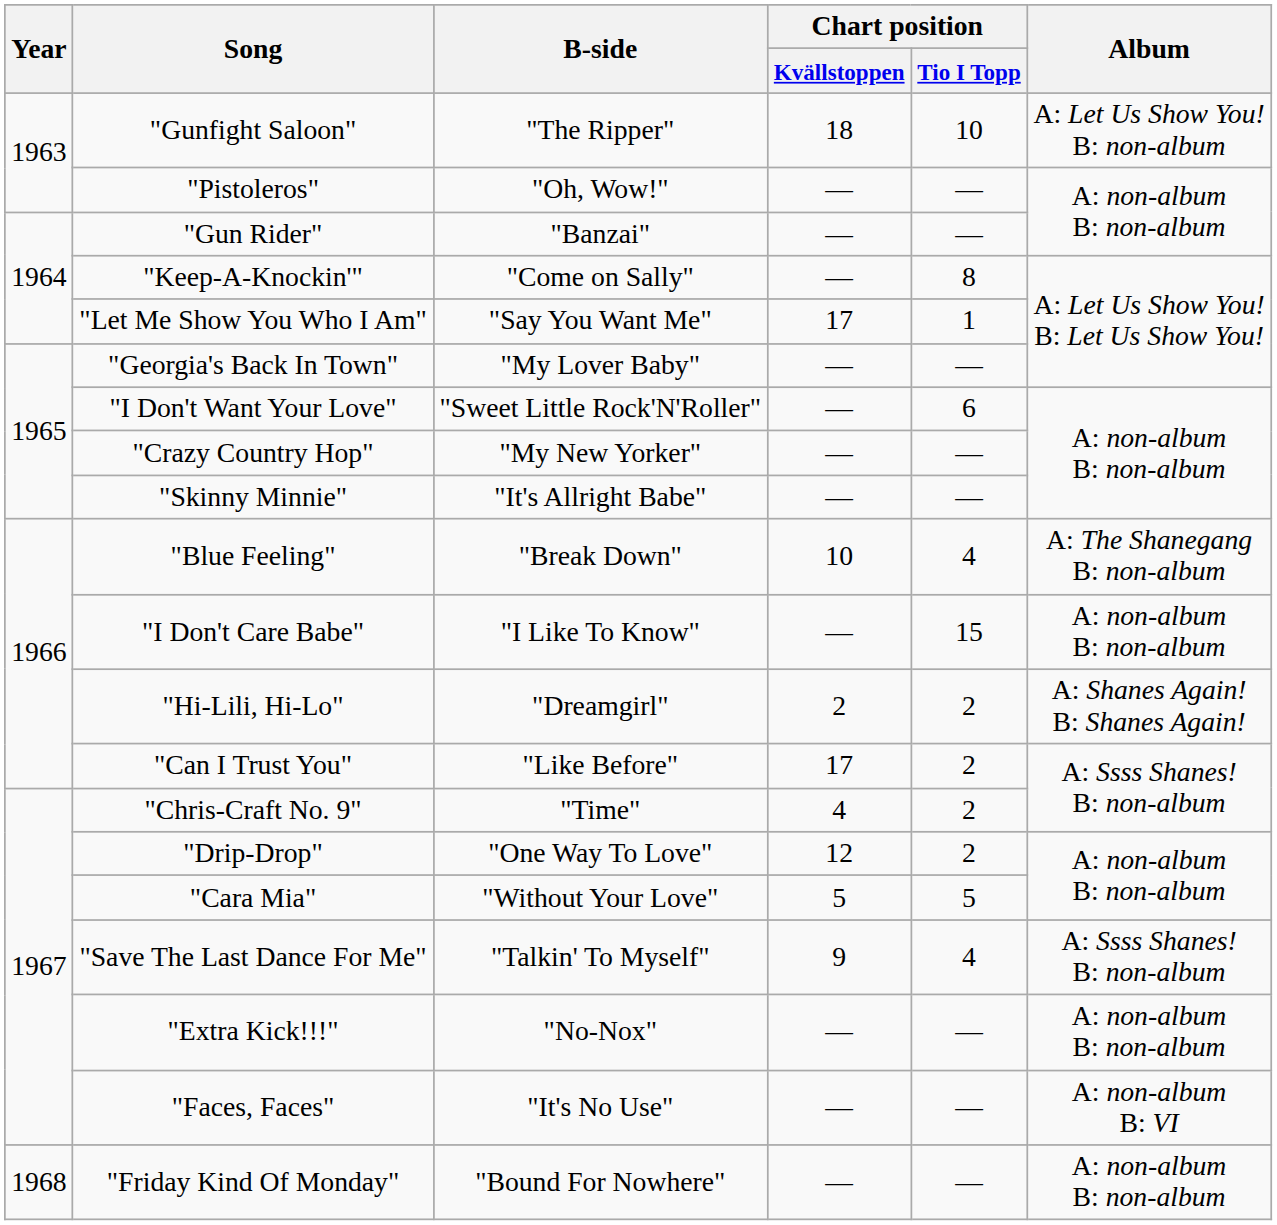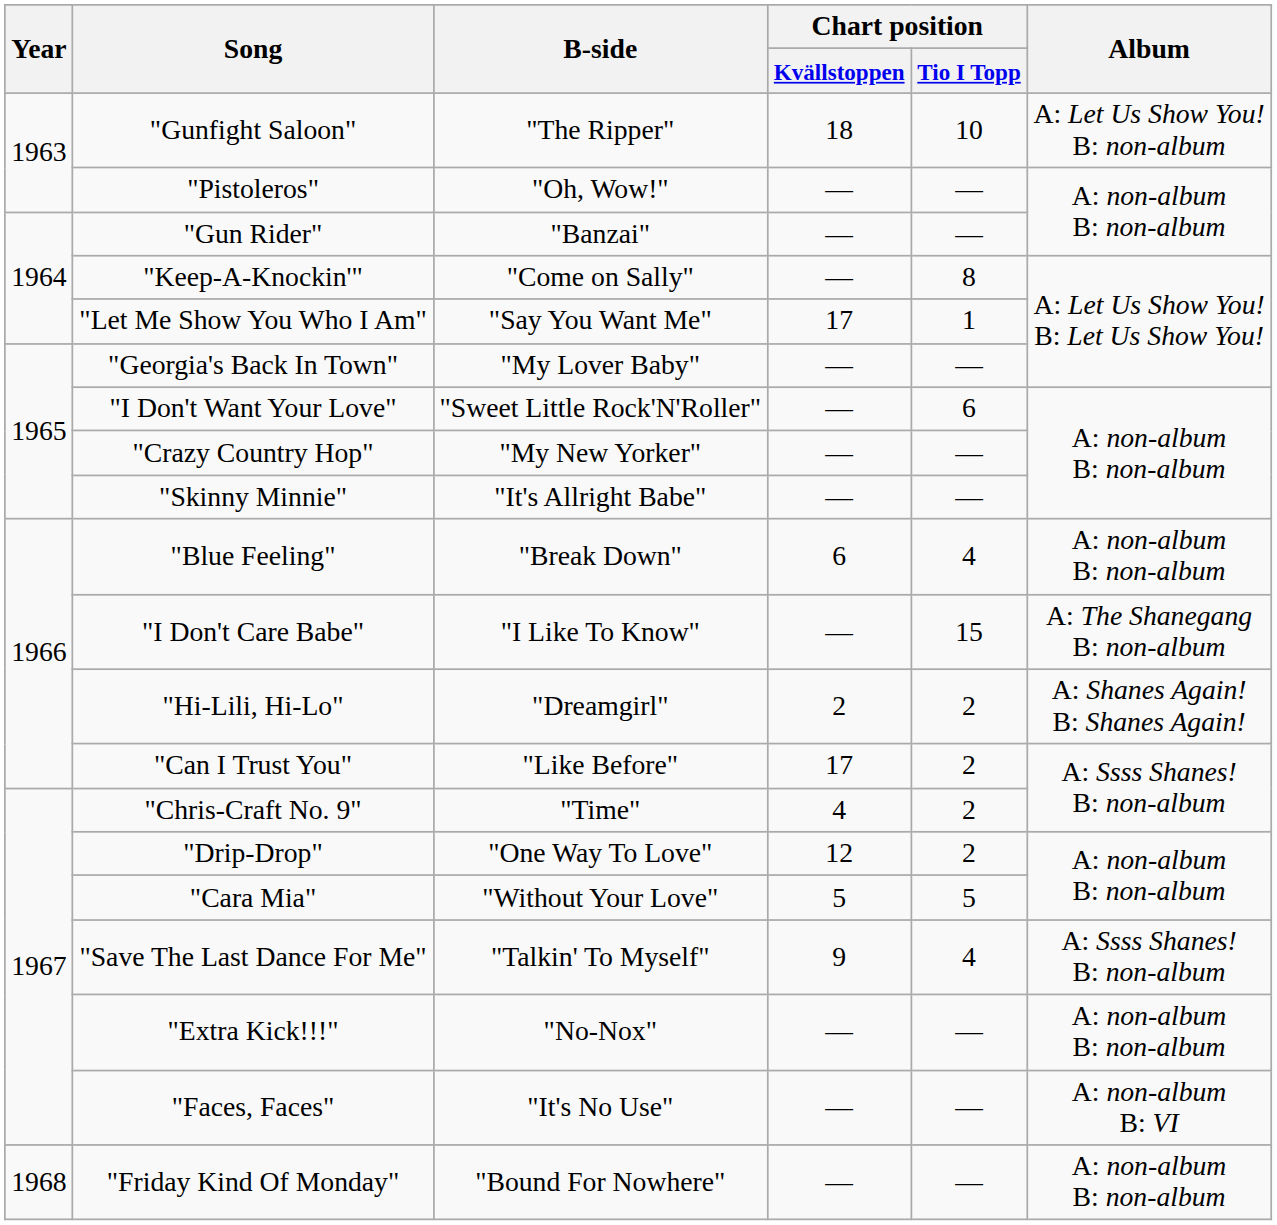 <table style="text-align:center;" class="wikitable">
 <tr>
 <th rowspan="2">Year</th>
 <th rowspan="2">Song</th>
 <th rowspan="2">B-side</th>
 <th colspan="2">Chart position</th>
 <th rowspan="2">Album</th>
 </tr>
 <tr>
 <th><a href='#'><small>Kvällstoppen</small></a></th>
 <th><small><a href='#'>Tio I Topp</a></small></th>
 </tr>
 <tr>
 <td rowspan="2">1963</td>
 <td>"Gunfight Saloon"</td>
 <td>"The Ripper"</td>
 <td>18</td>
 <td>10</td>
 <td>A: <em>Let Us Show You!</em><br>B: <em>non-album</em></td>
 </tr>
 <tr>
 <td>"Pistoleros"</td>
 <td>"Oh, Wow!"</td>
 <td>—</td>
 <td>—</td>
 <td rowspan="2">A: <em>non-album</em><br>B: <em>non-album</em></td>
 </tr>
 <tr>
 <td rowspan="3">1964</td>
 <td>"Gun Rider"</td>
 <td>"Banzai"</td>
 <td>—</td>
 <td>—</td>
 </tr>
 <tr>
 <td>"Keep-A-Knockin'"</td>
 <td>"Come on Sally"</td>
 <td>—</td>
 <td>8</td>
 <td rowspan="3">A: <em>Let Us Show You!</em><br>B: <em>Let Us Show You!</em></td>
 </tr>
 <tr>
 <td>"Let Me Show You Who I Am"</td>
 <td>"Say You Want Me"</td>
 <td>17</td>
 <td>1</td>
 </tr>
 <tr>
 <td rowspan="4">1965</td>
 <td>"Georgia's Back In Town"</td>
 <td>"My Lover Baby"</td>
 <td>—</td>
 <td>—</td>
 </tr>
 <tr>
 <td>"I Don't Want Your Love"</td>
 <td>"Sweet Little Rock'N'Roller"</td>
 <td>—</td>
 <td>6</td>
 <td rowspan="3">A: <em>non-album</em><br>B: <em>non-album</em></td>
 </tr>
 <tr>
 <td>"Crazy Country Hop"</td>
 <td>"My New Yorker"</td>
 <td>—</td>
 <td>—</td>
 </tr>
 <tr>
 <td>"Skinny Minnie"</td>
 <td>"It's Allright Babe"</td>
 <td>—</td>
 <td>—</td>
 </tr>
 <tr>
 <td rowspan="4">1966</td>
 <td>"Blue Feeling"</td>
 <td>"Break Down"</td>
-<td>10</td>
+<td>6</td>
 <td>4</td>
-<td>A: <em>The Shanegang</em><br>B: <em>non-album</em></td>
+<td>A: <em>non-album</em><br>B: <em>non-album</em></td>
 </tr>
 <tr>
 <td>"I Don't Care Babe"</td>
 <td>"I Like To Know"</td>
 <td>—</td>
 <td>15</td>
-<td>A: <em>non-album</em><br>B: <em>non-album</em></td>
+<td>A: <em>The Shanegang</em><br>B: <em>non-album</em></td>
 </tr>
 <tr>
 <td>"Hi-Lili, Hi-Lo"</td>
 <td>"Dreamgirl"</td>
 <td>2</td>
 <td>2</td>
 <td>A: <em>Shanes Again!</em><br>B: <em>Shanes Again!</em></td>
 </tr>
 <tr>
 <td>"Can I Trust You"</td>
 <td>"Like Before"</td>
 <td>17</td>
 <td>2</td>
 <td rowspan="2">A: <em>Ssss Shanes!</em><br>B: <em>non-album</em></td>
 </tr>
 <tr>
 <td rowspan="6">1967</td>
 <td>"Chris-Craft No. 9"</td>
 <td>"Time"</td>
 <td>4</td>
 <td>2</td>
 </tr>
 <tr>
 <td>"Drip-Drop"</td>
 <td>"One Way To Love"</td>
 <td>12</td>
 <td>2</td>
 <td rowspan="2">A: <em>non-album</em><br>B: <em>non-album</em></td>
 </tr>
 <tr>
 <td>"Cara Mia"</td>
 <td>"Without Your Love"</td>
 <td>5</td>
 <td>5</td>
 </tr>
 <tr>
 <td>"Save The Last Dance For Me"</td>
 <td>"Talkin' To Myself"</td>
 <td>9</td>
 <td>4</td>
 <td>A: <em>Ssss Shanes!</em><br>B: <em>non-album</em></td>
 </tr>
 <tr>
 <td>"Extra Kick!!!"</td>
 <td>"No-Nox"</td>
 <td>—</td>
 <td>—</td>
 <td>A: <em>non-album</em><br>B: <em>non-album</em></td>
 </tr>
 <tr>
 <td>"Faces, Faces"</td>
 <td>"It's No Use"</td>
 <td>—</td>
 <td>—</td>
 <td>A: <em>non-album</em><br>B: <em>VI</em></td>
 </tr>
 <tr>
 <td>1968</td>
 <td>"Friday Kind Of Monday"</td>
 <td>"Bound For Nowhere"</td>
 <td>—</td>
 <td>—</td>
 <td>A: <em>non-album</em><br>B: <em>non-album</em></td>
 </tr>
 </table>
